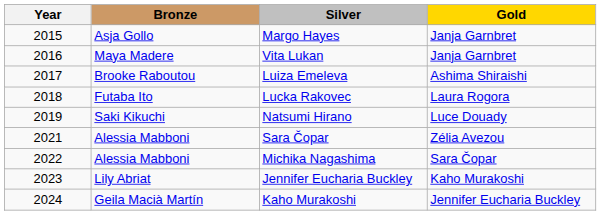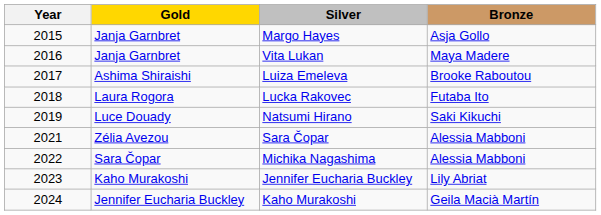 <table class="wikitable">
 <tr>
 <th width="100">Year</th>
+<th width="200" style="background:gold;">Gold</th>
+<th width="200" style="background:silver;">Silver</th>
 <th width="200" style="background:#CC9966;">Bronze</th>
-<th width="200" style="background:silver;">Silver</th>
-<th width="200" style="background:gold;">Gold</th>
 </tr>
 <tr>
 <td align="center">2015</td>
+<td> <a href='#'>Janja Garnbret</a></td>
+<td> <a href='#'>Margo Hayes</a></td>
 <td> <a href='#'>Asja Gollo</a></td>
-<td> <a href='#'>Margo Hayes</a></td>
-<td> <a href='#'>Janja Garnbret</a></td>
 </tr>
 <tr>
 <td align="center">2016</td>
+<td> <a href='#'>Janja Garnbret</a></td>
+<td> <a href='#'>Vita Lukan</a></td>
 <td> <a href='#'>Maya Madere</a></td>
-<td> <a href='#'>Vita Lukan</a></td>
-<td> <a href='#'>Janja Garnbret</a></td>
 </tr>
 <tr>
 <td align="center">2017</td>
+<td> <a href='#'>Ashima Shiraishi</a></td>
+<td> <a href='#'>Luiza Emeleva</a></td>
 <td> <a href='#'>Brooke Raboutou</a></td>
-<td> <a href='#'>Luiza Emeleva</a></td>
-<td> <a href='#'>Ashima Shiraishi</a></td>
 </tr>
 <tr>
 <td align="center">2018</td>
+<td> <a href='#'>Laura Rogora</a></td>
+<td> <a href='#'>Lucka Rakovec</a></td>
 <td> <a href='#'>Futaba Ito</a></td>
-<td> <a href='#'>Lucka Rakovec</a></td>
-<td> <a href='#'>Laura Rogora</a></td>
 </tr>
 <tr>
 <td align="center">2019</td>
+<td> <a href='#'>Luce Douady</a></td>
+<td> <a href='#'>Natsumi Hirano</a></td>
 <td> <a href='#'>Saki Kikuchi</a></td>
-<td> <a href='#'>Natsumi Hirano</a></td>
-<td> <a href='#'>Luce Douady</a></td>
 </tr>
 <tr>
 <td align="center">2021</td>
+<td> <a href='#'>Zélia Avezou</a></td>
+<td> <a href='#'>Sara Čopar</a></td>
 <td> <a href='#'>Alessia Mabboni</a></td>
-<td> <a href='#'>Sara Čopar</a></td>
-<td> <a href='#'>Zélia Avezou</a></td>
 </tr>
 <tr>
 <td align="center">2022</td>
+<td> <a href='#'>Sara Čopar</a></td>
+<td> <a href='#'>Michika Nagashima</a></td>
 <td> <a href='#'>Alessia Mabboni</a></td>
-<td> <a href='#'>Michika Nagashima</a></td>
-<td> <a href='#'>Sara Čopar</a></td>
 </tr>
 <tr>
 <td align="center">2023</td>
+<td> <a href='#'>Kaho Murakoshi</a></td>
+<td> <a href='#'>Jennifer Eucharia Buckley</a></td>
 <td> <a href='#'>Lily Abriat</a></td>
-<td> <a href='#'>Jennifer Eucharia Buckley</a></td>
-<td> <a href='#'>Kaho Murakoshi</a></td>
 </tr>
 <tr>
 <td align="center">2024</td>
+<td> <a href='#'>Jennifer Eucharia Buckley</a></td>
+<td> <a href='#'>Kaho Murakoshi</a></td>
 <td> <a href='#'>Geila Macià Martín</a></td>
-<td> <a href='#'>Kaho Murakoshi</a></td>
-<td> <a href='#'>Jennifer Eucharia Buckley</a></td>
 </tr>
 </table>
